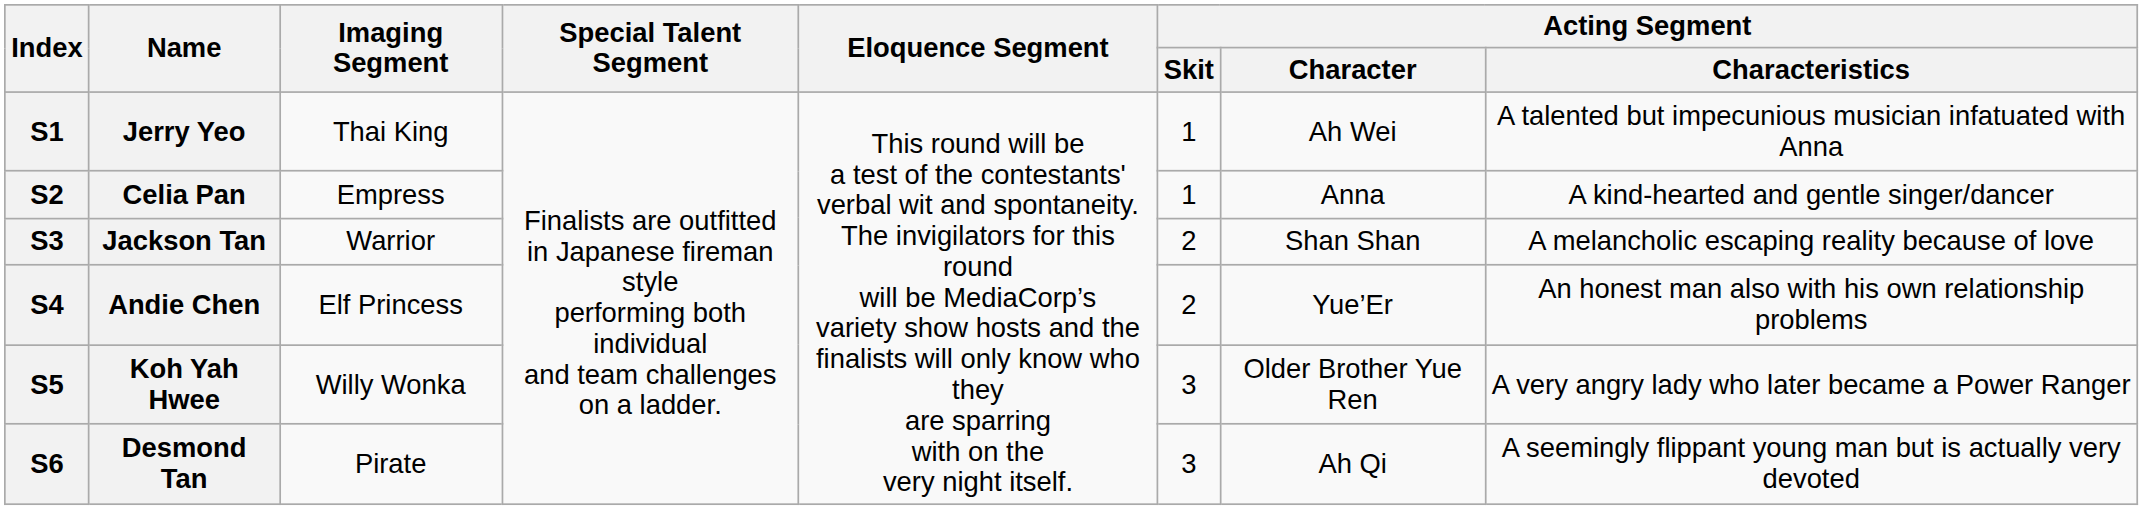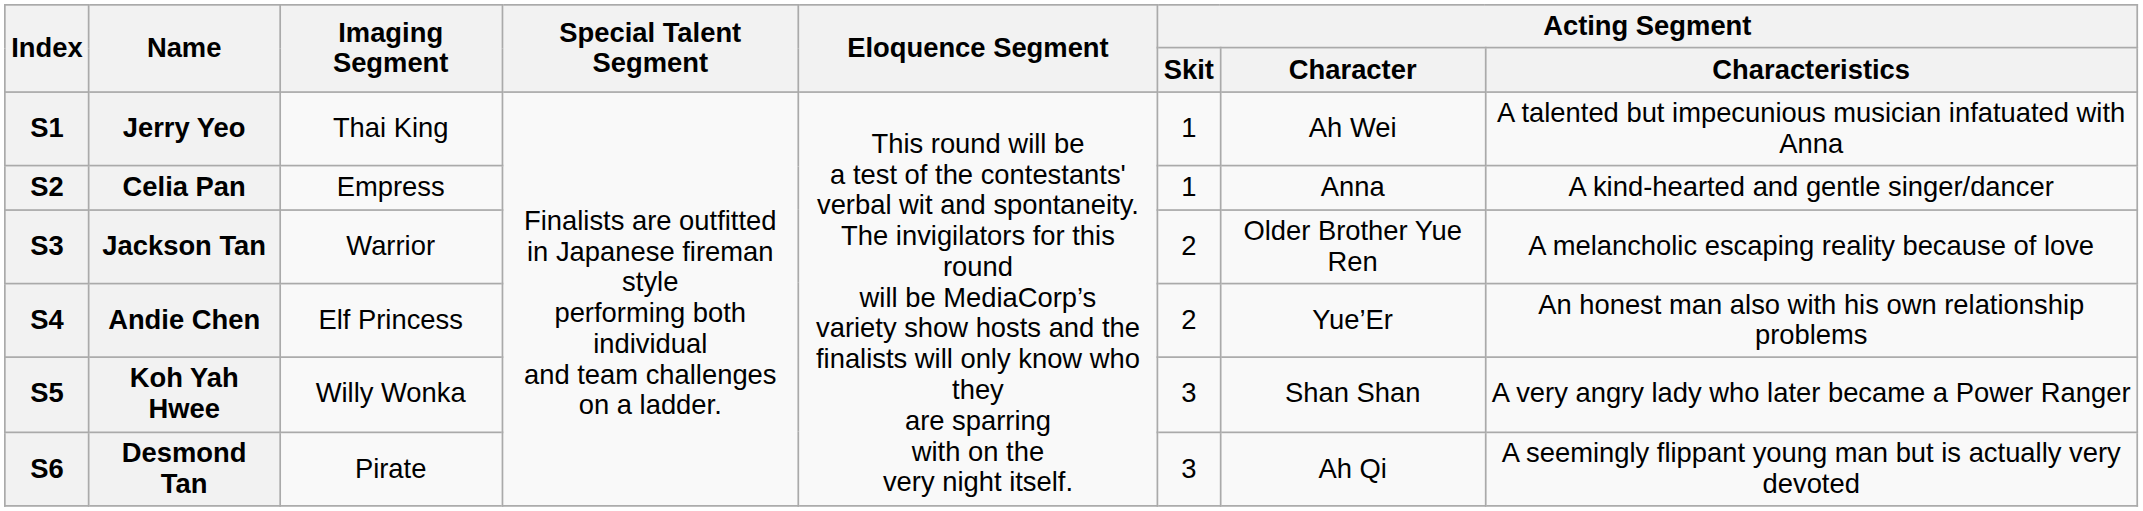 <table class="wikitable" style="text-align:center;">
 <tr>
 <th rowspan="2">Index</th>
 <th rowspan="2">Name</th>
 <th rowspan="2">Imaging Segment</th>
 <th rowspan="2">Special Talent<br>Segment</th>
 <th rowspan="2">Eloquence  Segment</th>
 <th colspan=3>Acting Segment</th>
 </tr>
 <tr>
 <th>Skit</th>
 <th>Character</th>
 <th>Characteristics</th>
 </tr>
 <tr>
 <th>S1</th>
 <th>Jerry Yeo</th>
 <td>Thai King</td>
 <td rowspan="6"><br>Finalists are outfitted <br> in Japanese fireman style<br> performing both individual <br>and team challenges <br>on a ladder.</td>
 <td rowspan="6"><br>This round will be<br> a test of the contestants'<br> verbal wit and spontaneity.<br> The invigilators for this round<br> will be MediaCorp’s<br> variety show hosts and the  <br>finalists will only know who they<br> are  sparring<br> with on the<br> very night itself.</td>
 <td>1</td>
 <td>Ah Wei</td>
 <td>A talented but impecunious musician infatuated with Anna</td>
 </tr>
 <tr>
 <th>S2</th>
 <th>Celia Pan</th>
 <td>Empress</td>
 <td>1</td>
 <td>Anna</td>
 <td>A kind-hearted and gentle singer/dancer</td>
 </tr>
 <tr>
 <th>S3</th>
 <th>Jackson Tan</th>
 <td>Warrior</td>
 <td>2</td>
-<td>Shan Shan</td>
+<td>Older Brother Yue Ren</td>
 <td>A melancholic escaping reality because of love</td>
 </tr>
 <tr>
 <th>S4</th>
 <th>Andie Chen</th>
 <td>Elf Princess</td>
 <td>2</td>
 <td>Yue’Er</td>
 <td>An honest man also with his own relationship problems</td>
 </tr>
 <tr>
 <th>S5</th>
 <th>Koh Yah Hwee</th>
 <td>Willy Wonka</td>
 <td>3</td>
-<td>Older Brother Yue Ren</td>
+<td>Shan Shan</td>
 <td>A very angry lady who later became a Power Ranger</td>
 </tr>
 <tr>
 <th>S6</th>
 <th>Desmond Tan</th>
 <td>Pirate</td>
 <td>3</td>
 <td>Ah Qi</td>
 <td>A seemingly flippant young man but is actually very devoted</td>
 </tr>
 </table>
